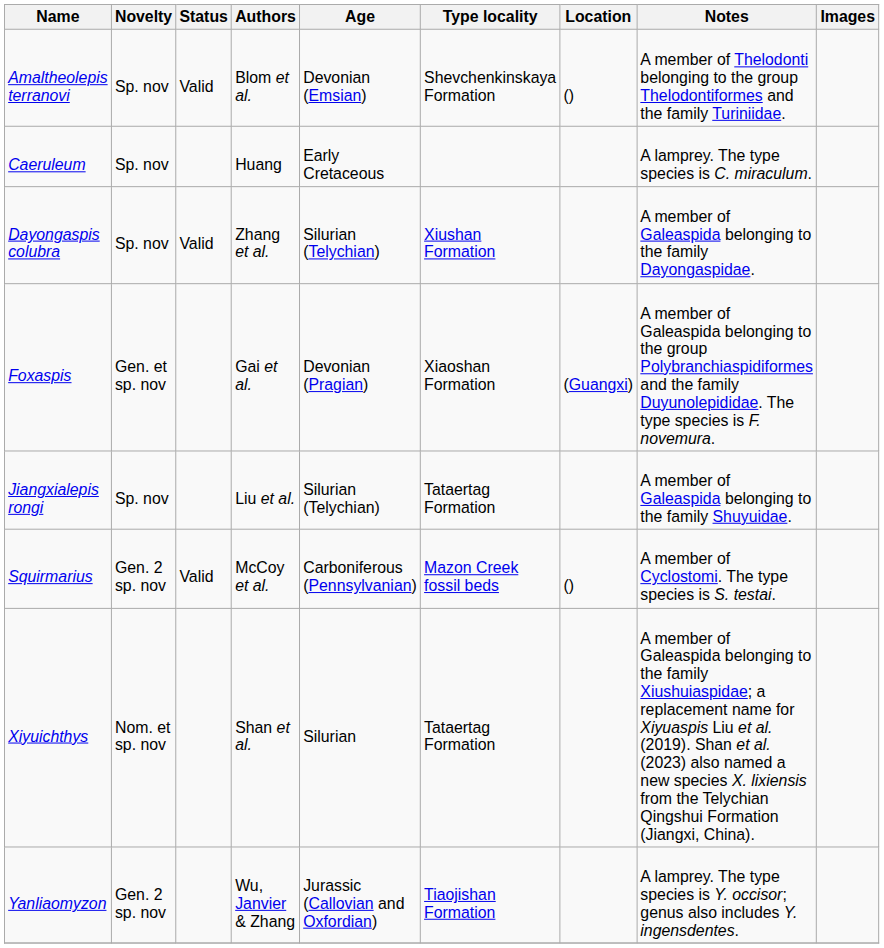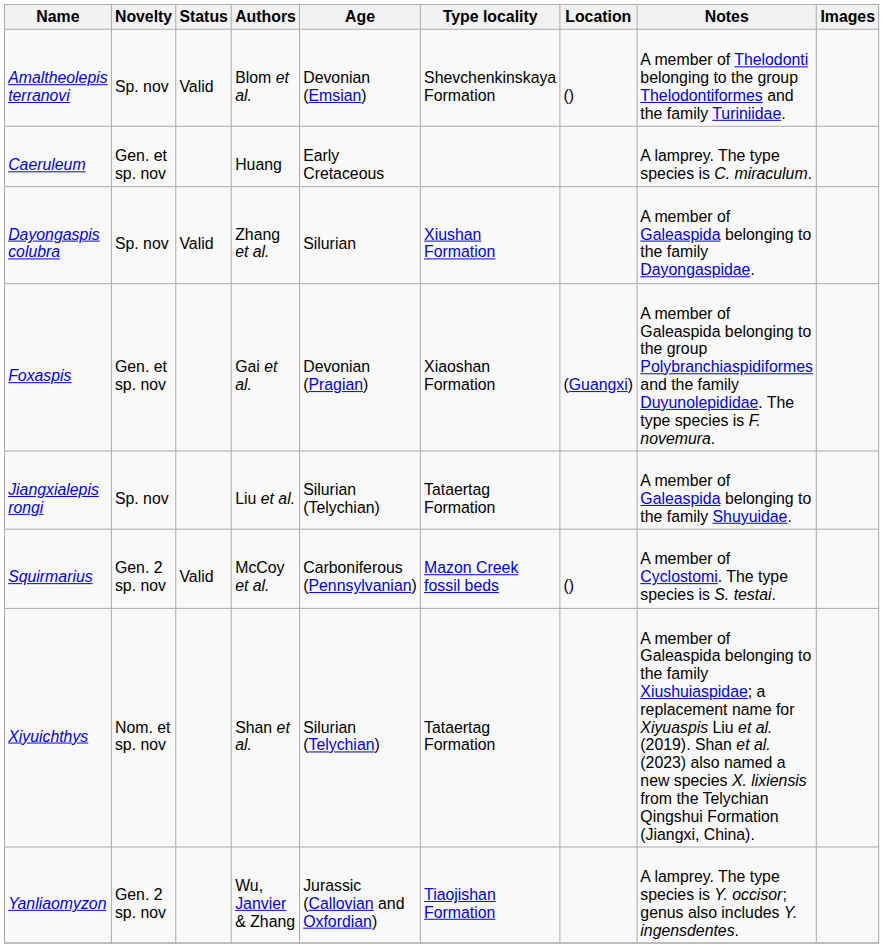 <table class="wikitable sortable" align="center" width="100%">
 <tr>
 <th>Name</th>
 <th>Novelty</th>
 <th>Status</th>
 <th>Authors</th>
 <th>Age</th>
 <th>Type locality</th>
 <th>Location</th>
 <th>Notes</th>
 <th>Images</th>
 </tr>
 <tr>
 <td><br><em><a href='#'>Amaltheolepis terranovi</a></em></td>
 <td><br>Sp. nov</td>
 <td><br>Valid</td>
 <td><br>Blom <em>et al.</em></td>
 <td><br>Devonian (<a href='#'>Emsian</a>)</td>
 <td><br>Shevchenkinskaya Formation</td>
 <td><br><br>()</td>
 <td><br>A member of <a href='#'>Thelodonti</a> belonging to the group <a href='#'>Thelodontiformes</a> and the family <a href='#'>Turiniidae</a>.</td>
 <td></td>
 </tr>
 <tr>
 <td><br><em><a href='#'>Caeruleum</a></em></td>
-<td><br>Sp. nov</td>
+<td><br>Gen. et sp. nov</td>
 <td></td>
 <td><br>Huang</td>
 <td><br>Early Cretaceous</td>
 <td></td>
 <td><br></td>
 <td><br>A lamprey. The type species is <em>C. miraculum</em>.</td>
 <td></td>
 </tr>
 <tr>
 <td><br><em><a href='#'>Dayongaspis colubra</a></em></td>
 <td><br>Sp. nov</td>
 <td><br>Valid</td>
 <td><br>Zhang <em>et al.</em></td>
-<td><br>Silurian (<a href='#'>Telychian</a>)</td>
+<td><br>Silurian</td>
 <td><br><a href='#'>Xiushan Formation</a></td>
 <td><br></td>
 <td><br>A member of <a href='#'>Galeaspida</a> belonging to the family <a href='#'>Dayongaspidae</a>.</td>
 <td></td>
 </tr>
 <tr>
 <td><br><em><a href='#'>Foxaspis</a></em></td>
 <td><br>Gen. et sp. nov</td>
 <td></td>
 <td><br>Gai <em>et al.</em></td>
 <td><br>Devonian (<a href='#'>Pragian</a>)</td>
 <td><br>Xiaoshan Formation</td>
 <td><br><br>(<a href='#'>Guangxi</a>)</td>
 <td><br>A member of Galeaspida belonging to the group <a href='#'>Polybranchiaspidiformes</a> and the family <a href='#'>Duyunolepididae</a>. The type species is <em>F. novemura</em>.</td>
 <td></td>
 </tr>
 <tr>
 <td><br><em><a href='#'>Jiangxialepis rongi</a></em></td>
 <td><br>Sp. nov</td>
 <td></td>
 <td><br>Liu <em>et al.</em></td>
 <td><br>Silurian (Telychian)</td>
 <td><br>Tataertag Formation</td>
 <td><br></td>
 <td><br>A member of <a href='#'>Galeaspida</a> belonging to the family <a href='#'>Shuyuidae</a>.</td>
 <td></td>
 </tr>
 <tr>
 <td><br><em><a href='#'>Squirmarius</a></em></td>
 <td><br>Gen. 2 sp. nov</td>
 <td><br>Valid</td>
 <td><br>McCoy <em>et al.</em></td>
 <td><br>Carboniferous (<a href='#'>Pennsylvanian</a>)</td>
 <td><br><a href='#'>Mazon Creek fossil beds</a></td>
 <td><br><br>()</td>
 <td><br>A member of <a href='#'>Cyclostomi</a>. The type species is <em>S. testai</em>.</td>
 <td></td>
 </tr>
 <tr>
 <td><br><em><a href='#'>Xiyuichthys</a></em></td>
 <td><br>Nom. et sp. nov</td>
 <td></td>
 <td><br>Shan <em>et al.</em></td>
-<td><br>Silurian</td>
+<td><br>Silurian (<a href='#'>Telychian</a>)</td>
 <td><br>Tataertag Formation</td>
 <td><br></td>
 <td><br>A member of Galeaspida belonging to the family <a href='#'>Xiushuiaspidae</a>; a replacement name for <em>Xiyuaspis</em> Liu <em>et al.</em> (2019). Shan <em>et al.</em> (2023) also named a new species <em>X. lixiensis</em> from the Telychian Qingshui Formation (Jiangxi, China).</td>
 <td></td>
 </tr>
 <tr>
 <td><br><em><a href='#'>Yanliaomyzon</a></em></td>
 <td><br>Gen. 2 sp. nov</td>
 <td></td>
 <td><br>Wu, <a href='#'>Janvier</a> & Zhang</td>
 <td><br>Jurassic (<a href='#'>Callovian</a> and <a href='#'>Oxfordian</a>)</td>
 <td><br><a href='#'>Tiaojishan Formation</a></td>
 <td><br></td>
 <td><br>A lamprey. The type species is <em>Y. occisor</em>; genus also includes <em>Y. ingensdentes</em>.</td>
 <td></td>
 </tr>
 <tr>
 </tr>
 </table>
